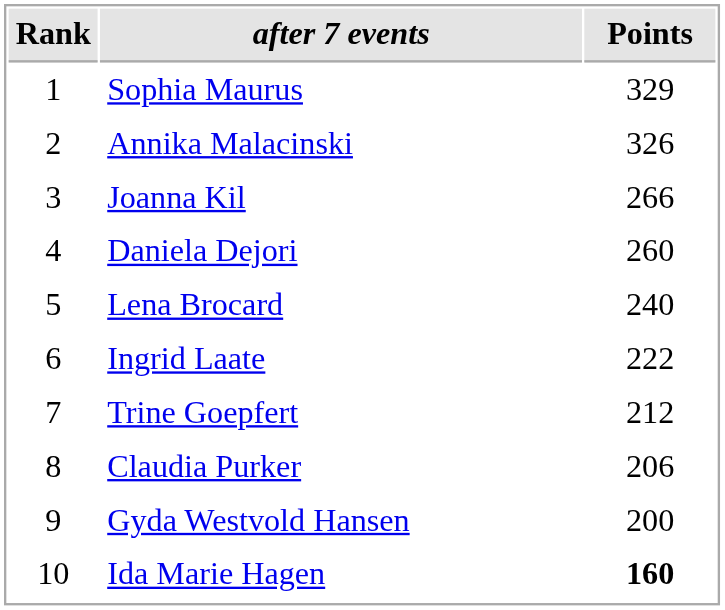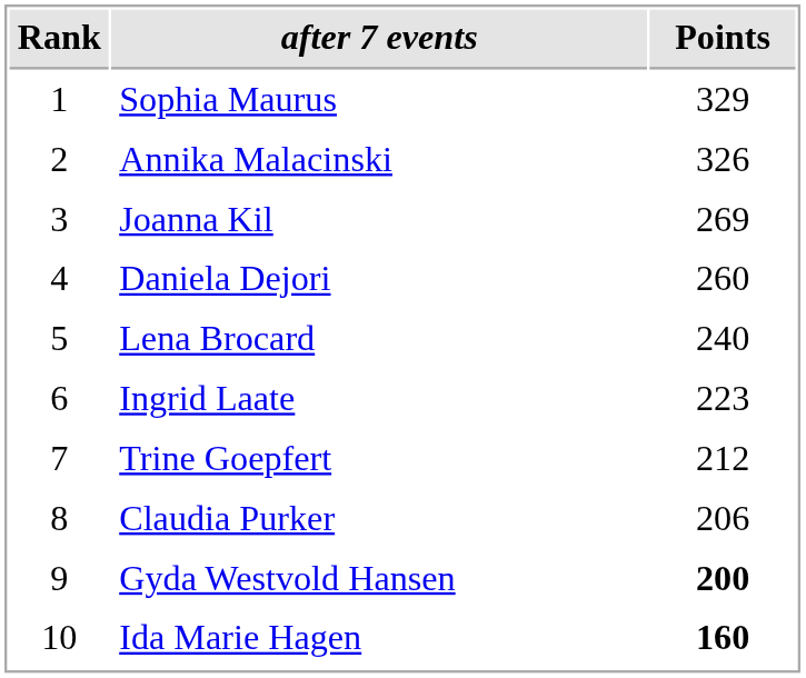 <table cellspacing="1" cellpadding="3" style="border:1px solid #AAAAAA;font-size:86%">
 <tr style="background-color: #E4E4E4;">
 <th style="border-bottom:1px solid #AAAAAA; width: 10px;">Rank</th>
 <th style="border-bottom:1px solid #AAAAAA; width: 200px;"><em>after 7 events</em></th>
 <th style="border-bottom:1px solid #AAAAAA; width: 50px;">Points</th>
 </tr>
 <tr>
 <td align=center>1</td>
 <td> <a href='#'>Sophia Maurus</a></td>
 <td align=center>329</td>
 </tr>
 <tr>
 <td align=center>2</td>
 <td> <a href='#'>Annika Malacinski</a></td>
 <td align=center>326</td>
 </tr>
 <tr>
 <td align=center>3</td>
 <td> <a href='#'>Joanna Kil</a></td>
-<td align=center>266</td>
+<td align=center>269</td>
 </tr>
 <tr>
 <td align=center>4</td>
 <td> <a href='#'>Daniela Dejori</a></td>
 <td align=center>260</td>
 </tr>
 <tr>
 <td align=center>5</td>
 <td> <a href='#'>Lena Brocard</a></td>
 <td align=center>240</td>
 </tr>
 <tr>
 <td align=center>6</td>
 <td> <a href='#'>Ingrid Laate</a></td>
-<td align=center>222</td>
+<td align=center>223</td>
 </tr>
 <tr>
 <td align=center>7</td>
 <td> <a href='#'>Trine Goepfert</a></td>
 <td align=center>212</td>
 </tr>
 <tr>
 <td align=center>8</td>
 <td> <a href='#'>Claudia Purker</a></td>
 <td align=center>206</td>
 </tr>
 <tr>
 <td align=center>9</td>
 <td> <a href='#'>Gyda Westvold Hansen</a></td>
-<td align=center>200</td>
+<td align=center><strong>200</strong></td>
 </tr>
 <tr>
 <td align=center>10</td>
 <td> <a href='#'>Ida Marie Hagen</a></td>
 <td align=center><strong>160</strong></td>
 </tr>
 </table>
